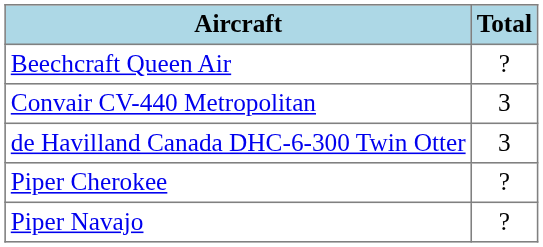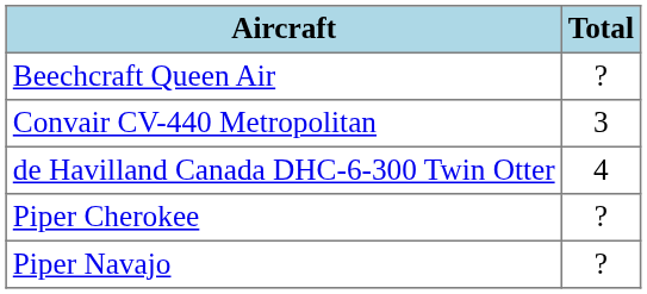 <table class="toccolours" border="1" cellpadding="3" style="margin:1em auto; border-collapse:collapse">
 <tr bgcolor=lightblue>
 <th>Aircraft</th>
 <th>Total</th>
 </tr>
 <tr>
 <td><a href='#'>Beechcraft Queen Air</a></td>
 <td align=center>?</td>
 </tr>
 <tr>
 <td><a href='#'>Convair CV-440 Metropolitan</a></td>
 <td align=center>3</td>
 </tr>
 <tr>
 <td><a href='#'>de Havilland Canada DHC-6-300 Twin Otter</a></td>
-<td align=center>3</td>
+<td align=center>4</td>
 </tr>
 <tr>
 <td><a href='#'>Piper Cherokee</a></td>
 <td align=center>?</td>
 </tr>
 <tr>
 <td><a href='#'>Piper Navajo</a></td>
 <td align=center>?</td>
 </tr>
 </table>
